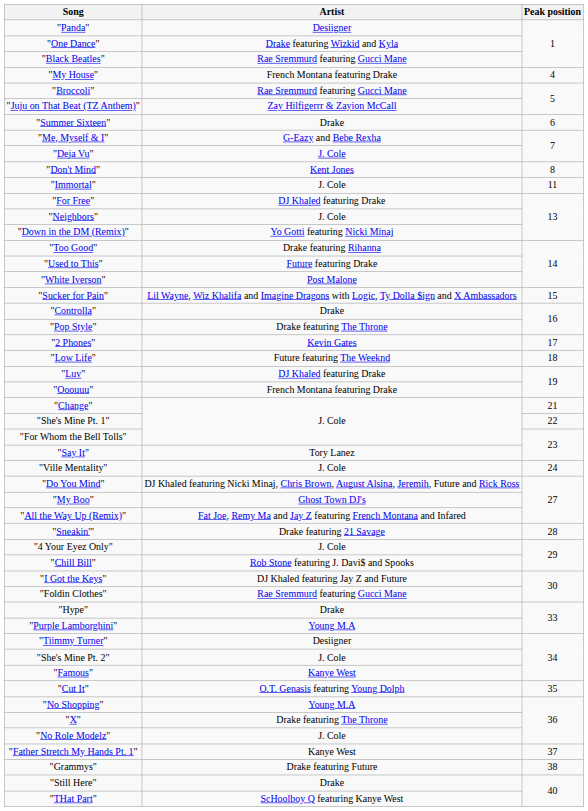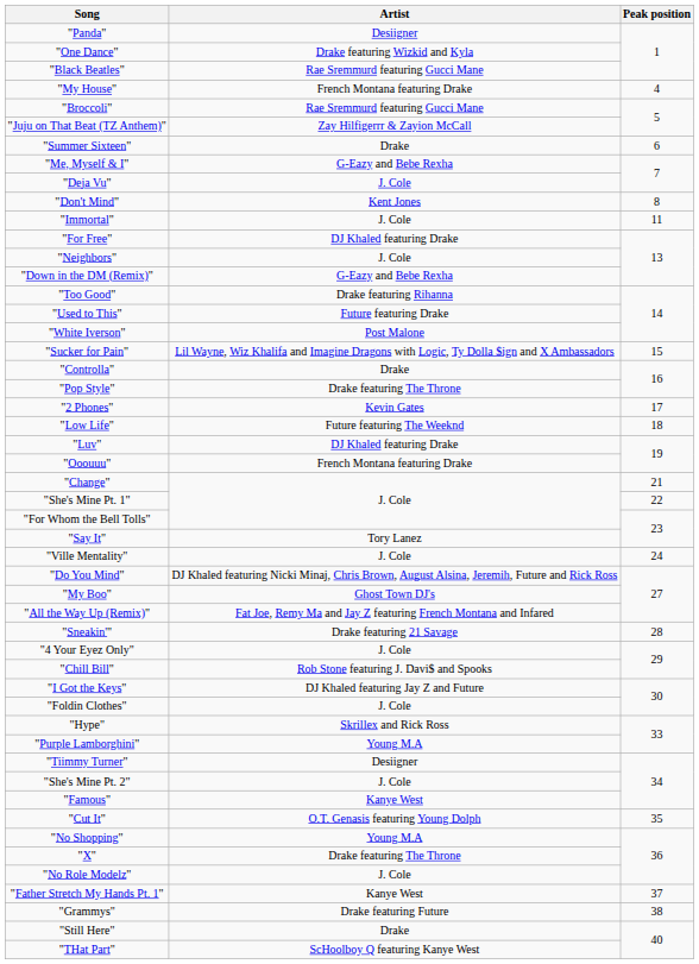 <table class="wikitable sortable plainrowheaders" style="text-align:center;">
 <tr>
 <th scope="col">Song</th>
 <th scope="col">Artist</th>
 <th scope="col">Peak position</th>
 </tr>
 <tr>
 <td>"<a href='#'>Panda</a>"</td>
 <td><a href='#'>Desiigner</a></td>
 <td rowspan="3">1</td>
 </tr>
 <tr>
 <td>"<a href='#'>One Dance</a>"</td>
 <td><a href='#'>Drake</a> featuring <a href='#'>Wizkid</a> and <a href='#'>Kyla</a></td>
 </tr>
 <tr>
 <td>"<a href='#'>Black Beatles</a>"</td>
 <td><a href='#'>Rae Sremmurd</a> featuring <a href='#'>Gucci Mane</a></td>
 </tr>
 <tr>
 <td>"<a href='#'>My House</a>"</td>
 <td>French Montana featuring Drake</td>
 <td>4</td>
 </tr>
 <tr>
 <td>"<a href='#'>Broccoli</a>"</td>
 <td><a href='#'>Rae Sremmurd</a> featuring <a href='#'>Gucci Mane</a></td>
 <td rowspan="2">5</td>
 </tr>
 <tr>
 <td>"<a href='#'>Juju on That Beat (TZ Anthem)</a>"</td>
 <td><a href='#'>Zay Hilfigerrr & Zayion McCall</a></td>
 </tr>
 <tr>
 <td>"<a href='#'>Summer Sixteen</a>"</td>
 <td>Drake</td>
 <td>6</td>
 </tr>
 <tr>
 <td>"<a href='#'>Me, Myself & I</a>"</td>
 <td><a href='#'>G-Eazy</a> and <a href='#'>Bebe Rexha</a></td>
 <td rowspan="2">7</td>
 </tr>
 <tr>
 <td>"<a href='#'>Deja Vu</a>"</td>
 <td><a href='#'>J. Cole</a></td>
 </tr>
 <tr>
 <td>"<a href='#'>Don't Mind</a>"</td>
 <td><a href='#'>Kent Jones</a></td>
 <td>8</td>
 </tr>
 <tr>
 <td>"<a href='#'>Immortal</a>"</td>
 <td>J. Cole</td>
 <td>11</td>
 </tr>
 <tr>
 <td>"<a href='#'>For Free</a>"</td>
 <td><a href='#'>DJ Khaled</a> featuring Drake</td>
 <td rowspan="3">13</td>
 </tr>
 <tr>
 <td>"<a href='#'>Neighbors</a>"</td>
 <td>J. Cole</td>
 </tr>
 <tr>
 <td>"<a href='#'>Down in the DM (Remix)</a>"</td>
-<td><a href='#'>Yo Gotti</a> featuring <a href='#'>Nicki Minaj</a></td>
+<td><a href='#'>G-Eazy</a> and <a href='#'>Bebe Rexha</a></td>
 </tr>
 <tr>
 <td>"<a href='#'>Too Good</a>"</td>
 <td>Drake featuring <a href='#'>Rihanna</a></td>
 <td rowspan="3">14</td>
 </tr>
 <tr>
 <td>"<a href='#'>Used to This</a>"</td>
 <td><a href='#'>Future</a> featuring Drake</td>
 </tr>
 <tr>
 <td>"<a href='#'>White Iverson</a>"</td>
 <td><a href='#'>Post Malone</a></td>
 </tr>
 <tr>
 <td>"<a href='#'>Sucker for Pain</a>"</td>
 <td><a href='#'>Lil Wayne</a>, <a href='#'>Wiz Khalifa</a> and <a href='#'>Imagine Dragons</a> with <a href='#'>Logic</a>, <a href='#'>Ty Dolla $ign</a> and <a href='#'>X Ambassadors</a></td>
 <td>15</td>
 </tr>
 <tr>
 <td>"<a href='#'>Controlla</a>"</td>
 <td>Drake</td>
 <td rowspan="2">16</td>
 </tr>
 <tr>
 <td>"<a href='#'>Pop Style</a>"</td>
 <td>Drake featuring <a href='#'>The Throne</a></td>
 </tr>
 <tr>
 <td>"<a href='#'>2 Phones</a>"</td>
 <td><a href='#'>Kevin Gates</a></td>
 <td>17</td>
 </tr>
 <tr>
 <td>"<a href='#'>Low Life</a>"</td>
 <td>Future featuring <a href='#'>The Weeknd</a></td>
 <td>18</td>
 </tr>
 <tr>
 <td>"<a href='#'>Luv</a>"</td>
 <td><a href='#'>DJ Khaled</a> featuring Drake</td>
 <td rowspan="2">19</td>
 </tr>
 <tr>
 <td>"<a href='#'>Ooouuu</a>"</td>
 <td>French Montana featuring Drake</td>
 </tr>
 <tr>
 <td>"<a href='#'>Change</a>"</td>
 <td rowspan="3">J. Cole</td>
 <td>21</td>
 </tr>
 <tr>
 <td>"She's Mine Pt. 1"</td>
 <td>22</td>
 </tr>
 <tr>
 <td>"For Whom the Bell Tolls"</td>
 <td rowspan="2">23</td>
 </tr>
 <tr>
 <td>"<a href='#'>Say It</a>"</td>
 <td>Tory Lanez</td>
 </tr>
 <tr>
 <td>"Ville Mentality"</td>
 <td>J. Cole</td>
 <td>24</td>
 </tr>
 <tr>
 <td>"<a href='#'>Do You Mind</a>"</td>
 <td>DJ Khaled featuring Nicki Minaj, <a href='#'>Chris Brown</a>, <a href='#'>August Alsina</a>, <a href='#'>Jeremih</a>, Future and <a href='#'>Rick Ross</a></td>
 <td rowspan="3">27</td>
 </tr>
 <tr>
 <td>"<a href='#'>My Boo</a>"</td>
 <td><a href='#'>Ghost Town DJ's</a></td>
 </tr>
 <tr>
 <td>"<a href='#'>All the Way Up (Remix)</a>"</td>
 <td><a href='#'>Fat Joe</a>, <a href='#'>Remy Ma</a> and <a href='#'>Jay Z</a> featuring <a href='#'>French Montana</a> and Infared</td>
 </tr>
 <tr>
 <td>"<a href='#'>Sneakin'</a>"</td>
 <td>Drake featuring <a href='#'>21 Savage</a></td>
 <td>28</td>
 </tr>
 <tr>
 <td>"4 Your Eyez Only"</td>
 <td>J. Cole</td>
 <td rowspan="2">29</td>
 </tr>
 <tr>
 <td>"<a href='#'>Chill Bill</a>"</td>
 <td><a href='#'>Rob Stone</a> featuring J. Davi$ and Spooks</td>
 </tr>
 <tr>
 <td>"<a href='#'>I Got the Keys</a>"</td>
 <td>DJ Khaled featuring Jay Z and Future</td>
 <td rowspan="2">30</td>
 </tr>
 <tr>
 <td>"Foldin Clothes"</td>
-<td><a href='#'>Rae Sremmurd</a> featuring <a href='#'>Gucci Mane</a></td>
+<td>J. Cole</td>
 </tr>
 <tr>
 <td>"Hype"</td>
-<td>Drake</td>
+<td><a href='#'>Skrillex</a> and Rick Ross</td>
 <td rowspan="2">33</td>
 </tr>
 <tr>
 <td>"<a href='#'>Purple Lamborghini</a>"</td>
 <td><a href='#'>Young M.A</a></td>
 </tr>
 <tr>
 <td>"<a href='#'>Tiimmy Turner</a>"</td>
 <td>Desiigner</td>
 <td rowspan="3">34</td>
 </tr>
 <tr>
 <td>"She's Mine Pt. 2"</td>
 <td>J. Cole</td>
 </tr>
 <tr>
 <td>"<a href='#'>Famous</a>"</td>
 <td><a href='#'>Kanye West</a></td>
 </tr>
 <tr>
 <td>"<a href='#'>Cut It</a>"</td>
 <td><a href='#'>O.T. Genasis</a> featuring <a href='#'>Young Dolph</a></td>
 <td>35</td>
 </tr>
 <tr>
 <td>"<a href='#'>No Shopping</a>"</td>
 <td><a href='#'>Young M.A</a></td>
 <td rowspan="3">36</td>
 </tr>
 <tr>
 <td>"<a href='#'>X</a>"</td>
 <td>Drake featuring <a href='#'>The Throne</a></td>
 </tr>
 <tr>
 <td>"<a href='#'>No Role Modelz</a>"</td>
 <td>J. Cole</td>
 </tr>
 <tr>
 <td>"<a href='#'>Father Stretch My Hands Pt. 1</a>"</td>
 <td>Kanye West</td>
 <td>37</td>
 </tr>
 <tr>
 <td>"Grammys"</td>
 <td>Drake featuring Future</td>
 <td>38</td>
 </tr>
 <tr>
 <td>"Still Here"</td>
 <td>Drake</td>
 <td rowspan="2">40</td>
 </tr>
 <tr>
 <td>"<a href='#'>THat Part</a>"</td>
 <td><a href='#'>ScHoolboy Q</a> featuring Kanye West</td>
 </tr>
 </table>
